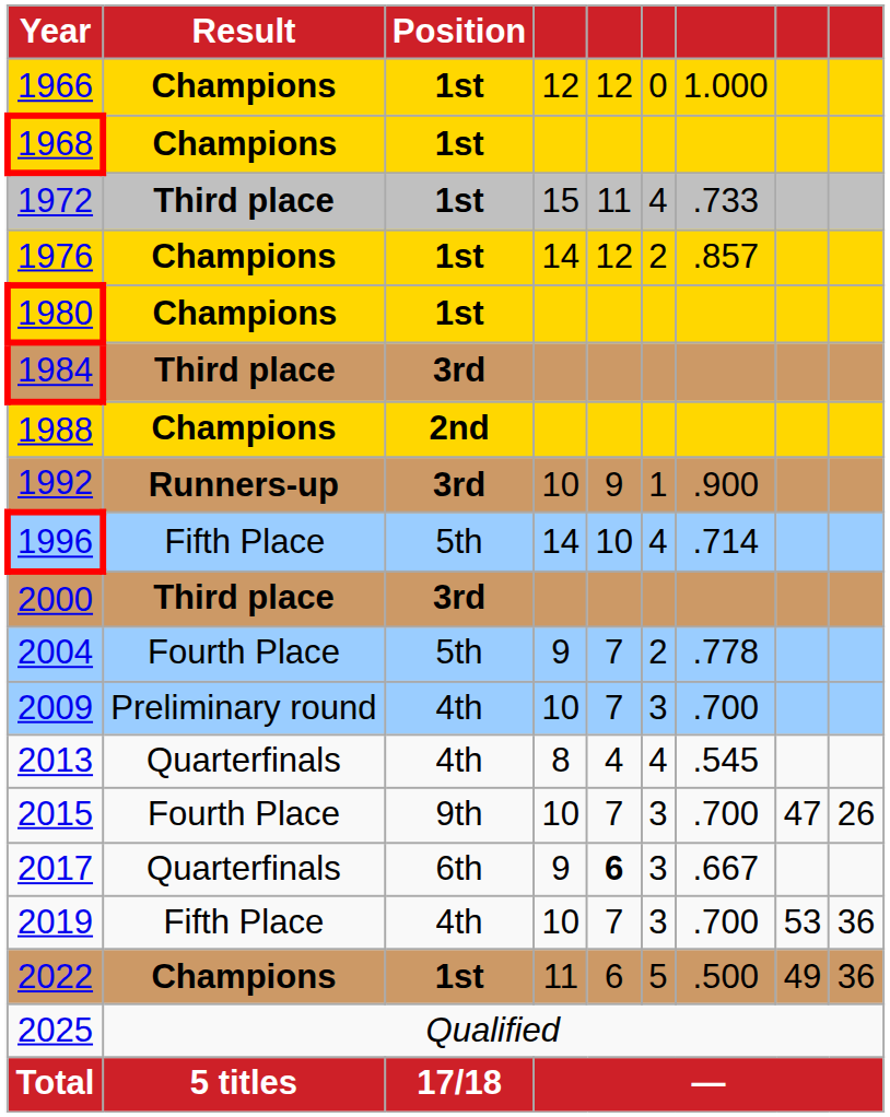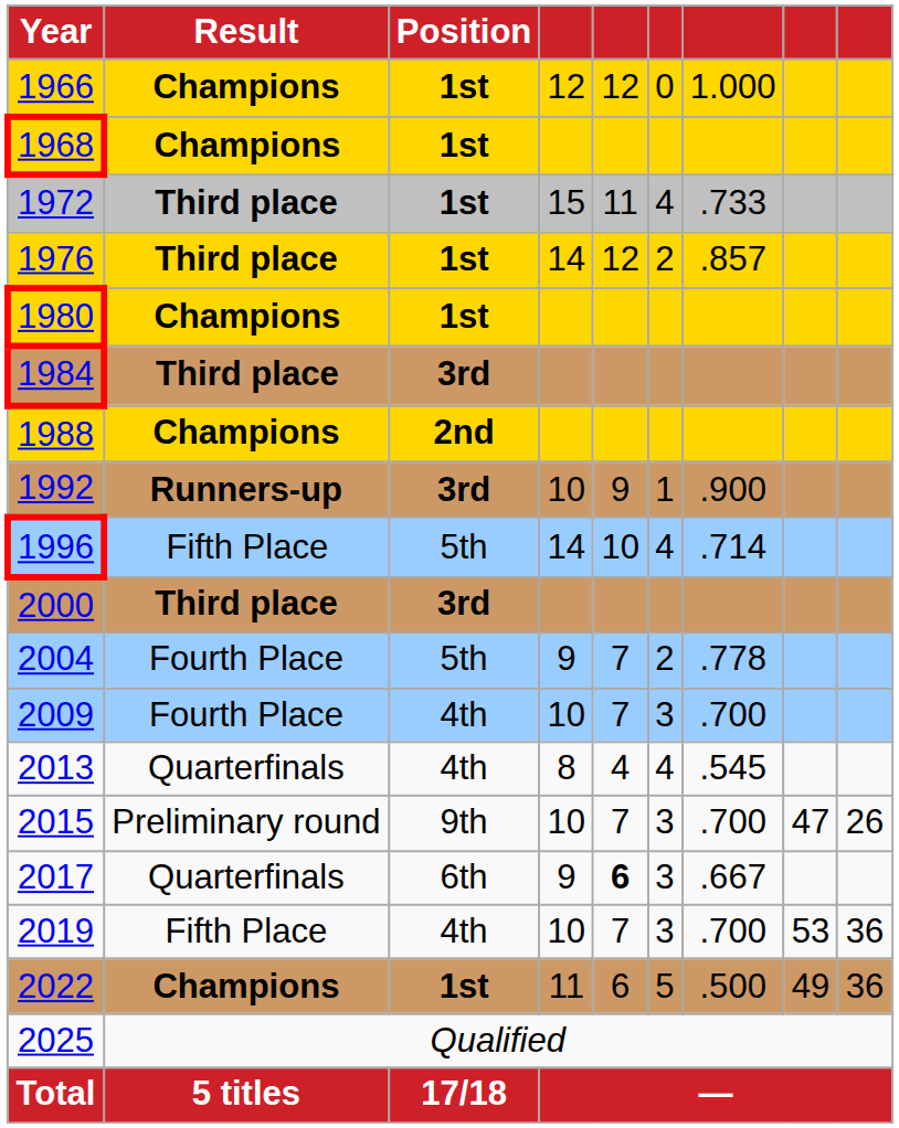 <table class="wikitable" style="text-align:center">
 <tr>
 <th style="color:white; background:#CE2028;">Year</th>
 <th style="color:white; background:#CE2028;">Result</th>
 <th style="color:white; background:#CE2028;">Position</th>
 <th style="color:white; background:#CE2028;"></th>
 <th style="color:white; background:#CE2028;"></th>
 <th style="color:white; background:#CE2028;"></th>
 <th style="color:white; background:#CE2028;"></th>
 <th style="color:white; background:#CE2028;"></th>
 <th style="color:white; background:#CE2028;"></th>
 </tr>
 <tr style="background:gold;">
 <td> <a href='#'>1966</a></td>
 <td><strong>Champions</strong></td>
 <td><strong>1st</strong></td>
 <td>12</td>
 <td>12</td>
 <td>0</td>
 <td>1.000</td>
 <td></td>
 <td></td>
 </tr>
 <tr style="background:gold;">
 <td style="border:3px solid red"> <a href='#'>1968</a></td>
 <td><strong>Champions</strong></td>
 <td><strong>1st</strong></td>
 <td></td>
 <td></td>
 <td></td>
 <td></td>
 <td></td>
 <td></td>
 </tr>
 <tr style="background:silver;">
 <td> <a href='#'>1972</a></td>
 <td><strong>Third place</strong></td>
 <td><strong>1st</strong></td>
 <td>15</td>
 <td>11</td>
 <td>4</td>
 <td>.733</td>
 <td></td>
 <td></td>
 </tr>
 <tr style="background:gold;">
 <td> <a href='#'>1976</a></td>
-<td><strong>Champions</strong></td>
+<td><strong>Third place</strong></td>
 <td><strong>1st</strong></td>
 <td>14</td>
 <td>12</td>
 <td>2</td>
 <td>.857</td>
 <td></td>
 <td></td>
 </tr>
 <tr style="background:gold;">
 <td style="border:3px solid red"> <a href='#'>1980</a></td>
 <td><strong>Champions</strong></td>
 <td><strong>1st</strong></td>
 <td></td>
 <td></td>
 <td></td>
 <td></td>
 <td></td>
 <td></td>
 </tr>
 <tr style="background:#c96;">
 <td style="border:3px solid red"> <a href='#'>1984</a></td>
 <td><strong>Third place</strong></td>
 <td><strong>3rd</strong></td>
 <td></td>
 <td></td>
 <td></td>
 <td></td>
 <td></td>
 <td></td>
 </tr>
 <tr style="background:gold;">
 <td> <a href='#'>1988</a></td>
 <td><strong>Champions</strong></td>
 <td><strong>2nd</strong></td>
 <td></td>
 <td></td>
 <td></td>
 <td></td>
 <td></td>
 <td></td>
 </tr>
 <tr style="background:#c96;">
 <td> <a href='#'>1992</a></td>
 <td><strong>Runners-up</strong></td>
 <td><strong>3rd</strong></td>
 <td>10</td>
 <td>9</td>
 <td>1</td>
 <td>.900</td>
 <td></td>
 <td></td>
 </tr>
 <tr style="background:#9acdff;">
 <td style="border:3px solid red"> <a href='#'>1996</a></td>
 <td>Fifth Place</td>
 <td>5th</td>
 <td>14</td>
 <td>10</td>
 <td>4</td>
 <td>.714</td>
 <td></td>
 <td></td>
 </tr>
 <tr style="background:#c96;">
 <td> <a href='#'>2000</a></td>
 <td><strong>Third place</strong></td>
 <td><strong>3rd</strong></td>
 <td></td>
 <td></td>
 <td></td>
 <td></td>
 <td></td>
 <td></td>
 </tr>
 <tr style="background:#9acdff;">
 <td> <a href='#'>2004</a></td>
 <td>Fourth Place</td>
 <td>5th</td>
 <td>9</td>
 <td>7</td>
 <td>2</td>
 <td>.778</td>
 <td></td>
 <td></td>
 </tr>
 <tr style="background:#9acdff;">
 <td> <a href='#'>2009</a></td>
-<td>Preliminary round</td>
+<td>Fourth Place</td>
 <td>4th</td>
 <td>10</td>
 <td>7</td>
 <td>3</td>
 <td>.700</td>
 <td></td>
 <td></td>
 </tr>
 <tr>
 <td> <a href='#'>2013</a></td>
 <td>Quarterfinals</td>
 <td>4th</td>
 <td>8</td>
 <td>4</td>
 <td>4</td>
 <td>.545</td>
 <td></td>
 <td></td>
 </tr>
 <tr>
 <td> <a href='#'>2015</a></td>
-<td>Fourth Place</td>
+<td>Preliminary round</td>
 <td>9th</td>
 <td>10</td>
 <td>7</td>
 <td>3</td>
 <td>.700</td>
 <td>47</td>
 <td>26</td>
 </tr>
 <tr>
 <td> <a href='#'>2017</a></td>
 <td>Quarterfinals</td>
 <td>6th</td>
 <td>9</td>
 <td><strong>6</strong></td>
 <td>3</td>
 <td>.667</td>
 <td></td>
 <td></td>
 </tr>
 <tr>
 <td> <a href='#'>2019</a></td>
 <td>Fifth Place</td>
 <td>4th</td>
 <td>10</td>
 <td>7</td>
 <td>3</td>
 <td>.700</td>
 <td>53</td>
 <td>36</td>
 </tr>
 <tr style="background:#c96;">
 <td> <a href='#'>2022</a></td>
 <td><strong>Champions</strong></td>
 <td><strong>1st</strong></td>
 <td>11</td>
 <td>6</td>
 <td>5</td>
 <td>.500</td>
 <td>49</td>
 <td>36</td>
 </tr>
 <tr>
 <td> <a href='#'>2025</a></td>
 <td colspan="8"><em>Qualified</em></td>
 </tr>
 <tr>
 <th style="color:white; background:#CE2028;">Total</th>
 <th style="color:white; background:#CE2028;">5 titles</th>
 <th style="color:white; background:#CE2028;">17/18</th>
 <th colspan="6" style="color:white; background:#CE2028;">—</th>
 </tr>
 </table>
